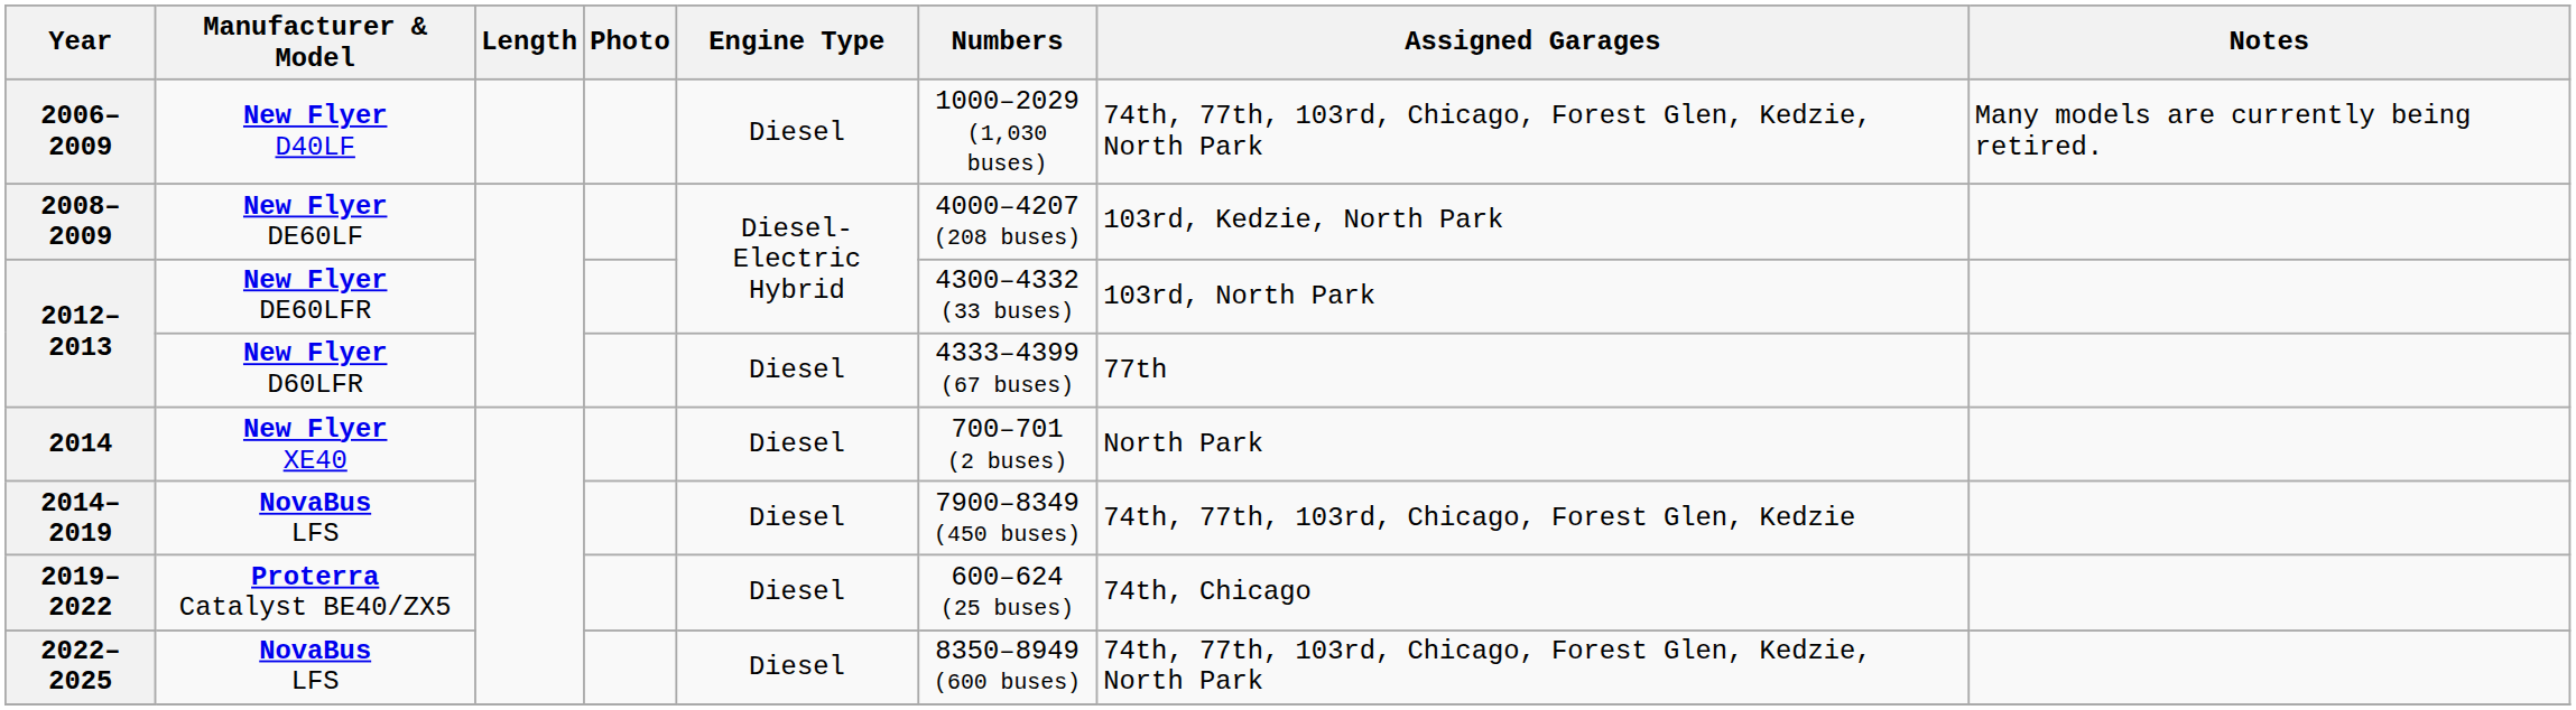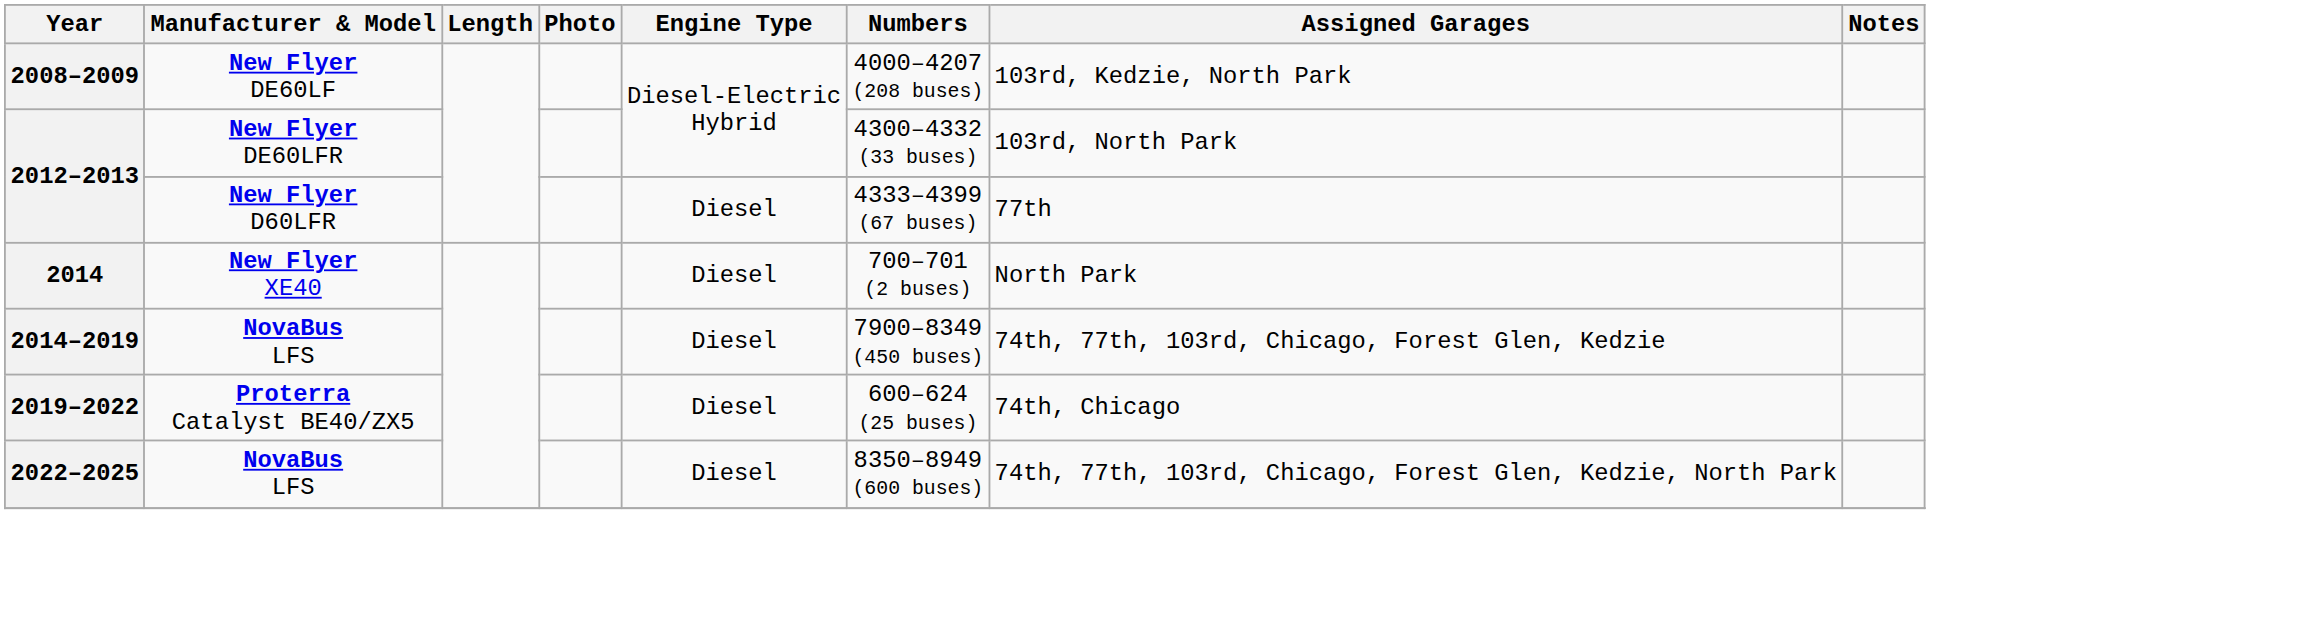 <table class="wikitable" |>
 <tr>
 <th>Year</th>
 <th>Manufacturer & Model</th>
 <th>Length</th>
 <th>Photo</th>
 <th>Engine Type</th>
 <th>Numbers</th>
 <th>Assigned Garages</th>
 <th>Notes</th>
-</tr>
-<tr>
-<th>2006–2009</th>
-<td align=center><strong><a href='#'>New Flyer</a></strong> <br><a href='#'>D40LF</a></td>
-<td align=center></td>
-<td></td>
-<td align="center">Diesel</td>
-<td align=center>1000–2029<br><small>(1,030 buses)</small></td>
-<td>74th, 77th, 103rd, Chicago, Forest Glen, Kedzie, North Park</td>
-<td>Many models are currently being retired.</td>
 </tr>
 <tr>
 <th>2008–2009</th>
 <td align=center><strong><a href='#'>New Flyer</a></strong> <br>DE60LF</td>
 <td rowspan="3" align=center></td>
 <td></td>
 <td rowspan="2" align="center">Diesel-Electric<br>Hybrid</td>
 <td align=center>4000–4207<br><small>(208 buses)</small></td>
 <td>103rd, Kedzie, North Park</td>
 <td></td>
 </tr>
 <tr>
 <th rowspan="2">2012–2013</th>
 <td align=center><strong><a href='#'>New Flyer</a></strong> <br>DE60LFR</td>
 <td></td>
 <td align="center">4300–4332<br><small>(33 buses)</small></td>
 <td>103rd, North Park</td>
 <td></td>
 </tr>
 <tr>
 <td align=center><strong><a href='#'>New Flyer</a></strong> <br>D60LFR</td>
 <td></td>
 <td align="center">Diesel</td>
 <td align=center>4333–4399<br><small>(67 buses)</small></td>
 <td>77th</td>
 <td></td>
 </tr>
 <tr>
 <th>2014</th>
 <td align=center><strong><a href='#'>New Flyer</a></strong> <br><a href='#'>XE40</a></td>
 <td rowspan="4" align=center></td>
 <td></td>
 <td align="center">Diesel</td>
 <td align=center>700–701<br><small>(2 buses)</small></td>
 <td>North Park</td>
 <td></td>
 </tr>
 <tr>
 <th>2014–2019</th>
 <td align=center><strong><a href='#'>NovaBus</a></strong> <br>LFS</td>
 <td></td>
 <td align="center">Diesel</td>
 <td align=center>7900–8349<br><small>(450 buses)</small></td>
 <td>74th, 77th, 103rd, Chicago, Forest Glen, Kedzie</td>
 <td></td>
 </tr>
 <tr>
 <th>2019–2022</th>
 <td align=center><strong><a href='#'>Proterra</a></strong> <br>Catalyst BE40/ZX5</td>
 <td></td>
 <td align="center">Diesel</td>
 <td align=center>600–624<br><small>(25 buses)</small></td>
 <td>74th, Chicago</td>
 <td></td>
 </tr>
 <tr>
 <th>2022–2025</th>
 <td align=center><strong><a href='#'>NovaBus</a></strong> <br>LFS</td>
 <td></td>
 <td align="center">Diesel</td>
 <td align=center>8350–8949<br><small>(600 buses)</small></td>
 <td>74th, 77th, 103rd, Chicago, Forest Glen, Kedzie, North Park</td>
 <td></td>
 </tr>
 <tr>
 </tr>
 </table>
